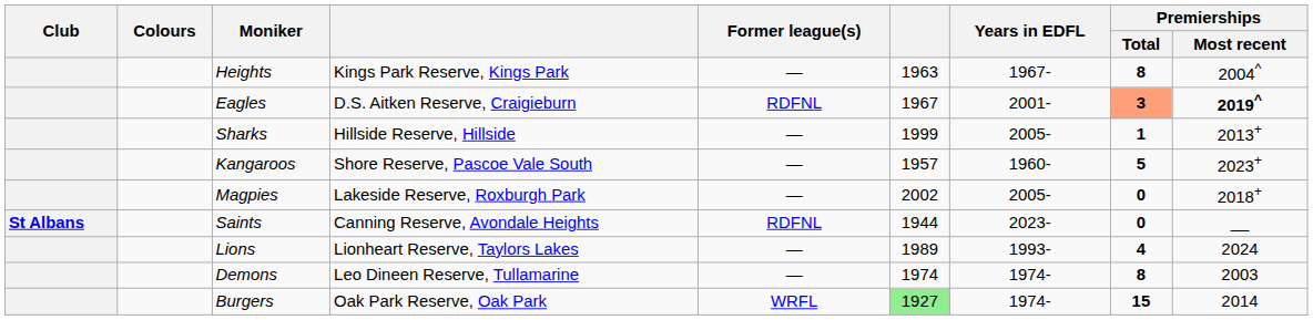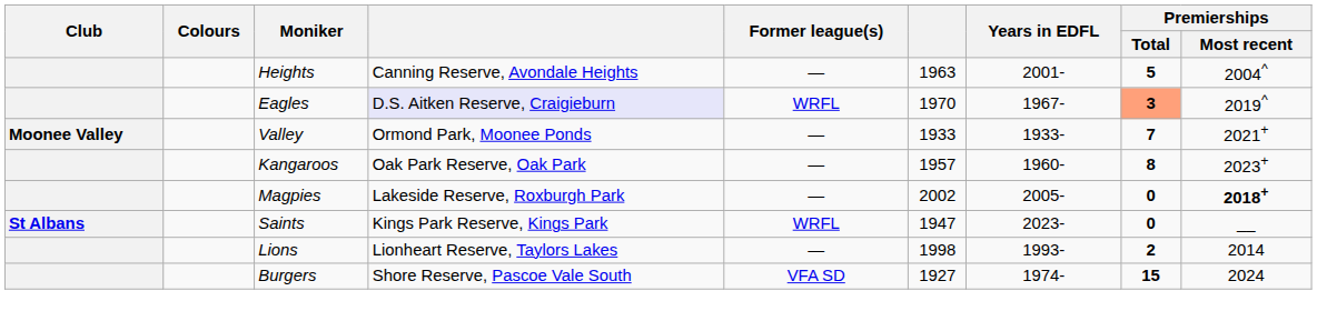 <table class="wikitable sortable" style="text-align:center; width:100%">
 <tr>
 <th rowspan="2">Club</th>
 <th rowspan="2" class="unsortable">Colours</th>
 <th rowspan="2">Moniker</th>
 <th rowspan="2"></th>
 <th rowspan="2">Former league(s)</th>
 <th rowspan="2"></th>
 <th rowspan="2">Years in EDFL</th>
 <th colspan="2">Premierships</th>
 </tr>
 <tr>
 <th data-sort-type="number">Total</th>
 <th>Most recent</th>
 </tr>
 <tr>
 <th style="text-align:left"></th>
 <td></td>
 <td style="text-align:left"><em>Heights</em></td>
-<td style="text-align:left">Kings Park Reserve, <a href='#'>Kings Park</a></td>
+<td style="text-align:left">Canning Reserve, <a href='#'>Avondale Heights</a></td>
 <td>—</td>
 <td>1963</td>
-<td>1967-</td>
-<td><strong>8</strong></td>
+<td>2001-</td>
+<td><strong>5</strong></td>
 <td>2004<sup>^</sup></td>
 </tr>
 <tr>
 <th style="text-align:left"></th>
 <td></td>
 <td style="text-align:left"><em>Eagles</em></td>
-<td style="text-align:left">D.S. Aitken Reserve, <a href='#'>Craigieburn</a></td>
-<td><a href='#'>RDFNL</a></td>
-<td>1967</td>
-<td>2001-</td>
+<td style="background: lavender; text-align:left">D.S. Aitken Reserve, <a href='#'>Craigieburn</a></td>
+<td><a href='#'>WRFL</a></td>
+<td>1970</td>
+<td>1967-</td>
 <td style="background: lightsalmon;"><strong>3</strong></td>
-<td><strong>2019<sup>^</sup></strong></td>
+<td>2019<sup>^</sup></td>
 </tr>
 <tr>
-<th style="text-align:left"></th>
+<th style="text-align:left">Moonee Valley</th>
 <td></td>
-<td style="text-align:left"><em>Sharks</em></td>
-<td style="text-align:left">Hillside Reserve, <a href='#'>Hillside</a></td>
+<td style="text-align:left"><em>Valley</em></td>
+<td style="text-align:left">Ormond Park, <a href='#'>Moonee Ponds</a></td>
 <td>—</td>
-<td>1999</td>
-<td>2005-</td>
-<td><strong>1</strong></td>
-<td>2013<sup>+</sup></td>
+<td>1933</td>
+<td>1933-</td>
+<td><strong>7</strong></td>
+<td>2021<sup>+</sup></td>
 </tr>
 <tr>
 <th style="text-align:left"></th>
 <td></td>
 <td style="text-align:left"><em>Kangaroos</em></td>
-<td style="text-align:left">Shore Reserve, <a href='#'>Pascoe Vale South</a></td>
+<td style="text-align:left">Oak Park Reserve, <a href='#'>Oak Park</a></td>
 <td>—</td>
 <td>1957</td>
 <td>1960-</td>
-<td><strong>5</strong></td>
+<td><strong>8</strong></td>
 <td>2023<sup>+</sup></td>
 </tr>
 <tr>
 <th style="text-align:left"></th>
 <td></td>
 <td style="text-align:left"><em>Magpies</em></td>
 <td style="text-align:left">Lakeside Reserve, <a href='#'>Roxburgh Park</a></td>
 <td>—</td>
 <td>2002</td>
 <td>2005-</td>
 <td><strong>0</strong></td>
-<td>2018<sup>+</sup></td>
+<td><strong>2018<sup>+</sup></strong></td>
 </tr>
 <tr>
 <th style="text-align:left"><a href='#'>St Albans</a></th>
 <td></td>
 <td style="text-align:left"><em>Saints</em></td>
-<td style="text-align:left">Canning Reserve, <a href='#'>Avondale Heights</a></td>
-<td><a href='#'>RDFNL</a></td>
-<td>1944</td>
+<td style="text-align:left">Kings Park Reserve, <a href='#'>Kings Park</a></td>
+<td><a href='#'>WRFL</a></td>
+<td>1947</td>
 <td>2023-</td>
 <td><strong>0</strong></td>
 <td>__</td>
 </tr>
 <tr>
 <th style="text-align:left"></th>
 <td></td>
 <td style="text-align:left"><em>Lions</em></td>
 <td style="text-align:left">Lionheart Reserve, <a href='#'>Taylors Lakes</a></td>
 <td>—</td>
-<td>1989</td>
+<td>1998</td>
 <td>1993-</td>
-<td><strong>4</strong></td>
-<td>2024</td>
-</tr>
-<tr>
-<th style="text-align:left"></th>
-<td></td>
-<td style="text-align:left"><em>Demons</em></td>
-<td style="text-align:left">Leo Dineen Reserve, <a href='#'>Tullamarine</a></td>
-<td>—</td>
-<td>1974</td>
-<td>1974-</td>
-<td><strong>8</strong></td>
-<td>2003</td>
+<td><strong>2</strong></td>
+<td>2014</td>
 </tr>
 <tr>
 <th style="text-align:left"></th>
 <td></td>
 <td style="text-align:left"><em>Burgers</em></td>
-<td style="text-align:left">Oak Park Reserve, <a href='#'>Oak Park</a></td>
-<td><a href='#'>WRFL</a></td>
-<td style="background: lightgreen;">1927</td>
+<td style="text-align:left">Shore Reserve, <a href='#'>Pascoe Vale South</a></td>
+<td><a href='#'>VFA SD</a></td>
+<td>1927</td>
 <td>1974-</td>
 <td><strong>15</strong></td>
-<td>2014</td>
+<td>2024</td>
 </tr>
 </table>
